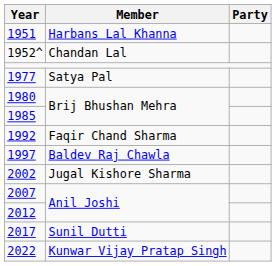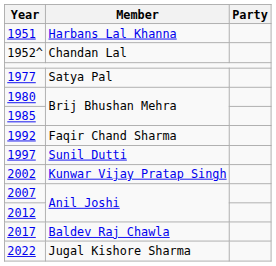 <table class="wikitable">
 <tr>
 <th>Year</th>
 <th>Member</th>
 <th colspan="2">Party</th>
 </tr>
 <tr>
 <td><a href='#'>1951</a></td>
 <td><a href='#'>Harbans Lal Khanna</a></td>
 <td></td>
 </tr>
 <tr>
 <td>1952^</td>
 <td>Chandan Lal</td>
 </tr>
 <tr>
 <td colspan="4"></td>
 </tr>
 <tr>
 <td><a href='#'>1977</a></td>
 <td>Satya Pal</td>
 <td></td>
 </tr>
 <tr>
 <td><a href='#'>1980</a></td>
 <td rowspan="2">Brij Bhushan Mehra</td>
 <td></td>
 </tr>
 <tr>
 <td><a href='#'>1985</a></td>
 <td></td>
 </tr>
 <tr>
 <td><a href='#'>1992</a></td>
 <td>Faqir Chand Sharma</td>
 </tr>
 <tr>
 <td><a href='#'>1997</a></td>
-<td><a href='#'>Baldev Raj Chawla</a></td>
+<td><a href='#'>Sunil Dutti</a></td>
 <td></td>
 </tr>
 <tr>
 <td><a href='#'>2002</a></td>
-<td>Jugal Kishore Sharma</td>
+<td><a href='#'>Kunwar Vijay Pratap Singh</a></td>
 <td></td>
 </tr>
 <tr>
 <td><a href='#'>2007</a></td>
 <td rowspan="2"><a href='#'>Anil Joshi</a></td>
 <td></td>
 </tr>
 <tr>
 <td><a href='#'>2012</a></td>
 </tr>
 <tr>
 <td><a href='#'>2017</a></td>
-<td><a href='#'>Sunil Dutti</a></td>
+<td><a href='#'>Baldev Raj Chawla</a></td>
 <td></td>
 </tr>
 <tr>
 <td><a href='#'>2022</a></td>
-<td><a href='#'>Kunwar Vijay Pratap Singh</a></td>
+<td>Jugal Kishore Sharma</td>
 <td></td>
 </tr>
 </table>
